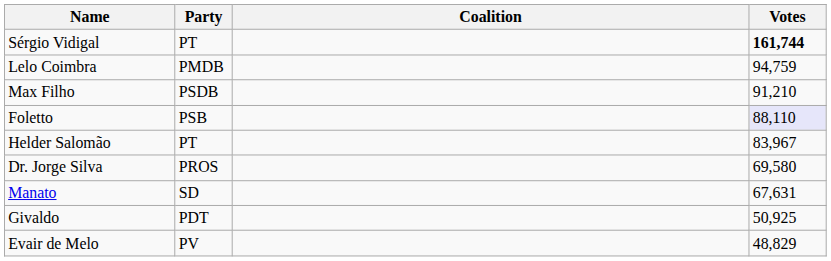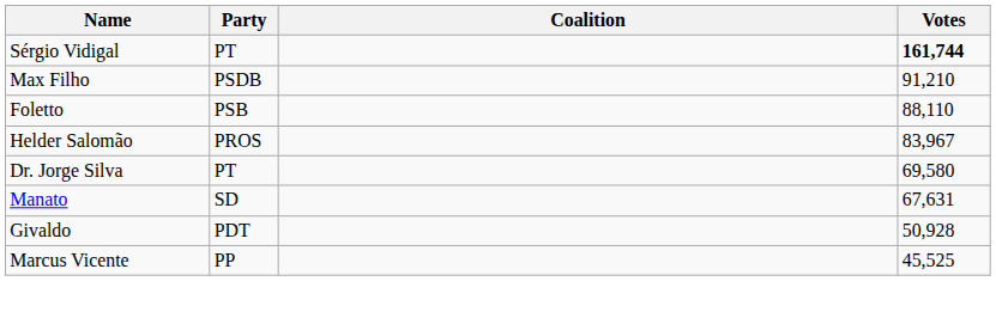 <table class="wikitable sortable">
 <tr>
 <th style="width:165px;">Name</th>
 <th style="width:50px;">Party</th>
 <th style="width:515px;">Coalition</th>
 <th style="width:70px;">Votes</th>
 </tr>
 <tr>
 <td>Sérgio Vidigal</td>
 <td>PT</td>
 <td></td>
 <td><strong>161,744</strong></td>
 </tr>
 <tr>
-<td>Lelo Coimbra</td>
-<td>PMDB</td>
-<td></td>
-<td>94,759</td>
-</tr>
-<tr>
 <td>Max Filho</td>
 <td>PSDB</td>
 <td></td>
 <td>91,210</td>
 </tr>
 <tr>
 <td>Foletto</td>
 <td>PSB</td>
 <td></td>
-<td style="background: lavender;">88,110</td>
+<td>88,110</td>
 </tr>
 <tr>
 <td>Helder Salomão</td>
-<td>PT</td>
+<td>PROS</td>
 <td></td>
 <td>83,967</td>
 </tr>
 <tr>
 <td>Dr. Jorge Silva</td>
-<td>PROS</td>
+<td>PT</td>
 <td></td>
 <td>69,580</td>
 </tr>
 <tr>
 <td><a href='#'>Manato</a></td>
 <td>SD</td>
 <td></td>
 <td>67,631</td>
 </tr>
 <tr>
 <td>Givaldo</td>
 <td>PDT</td>
 <td></td>
-<td>50,925</td>
+<td>50,928</td>
 </tr>
 <tr>
-<td>Evair de Melo</td>
-<td>PV</td>
+<td>Marcus Vicente</td>
+<td>PP</td>
 <td></td>
-<td>48,829</td>
+<td>45,525</td>
 </tr>
 </table>
